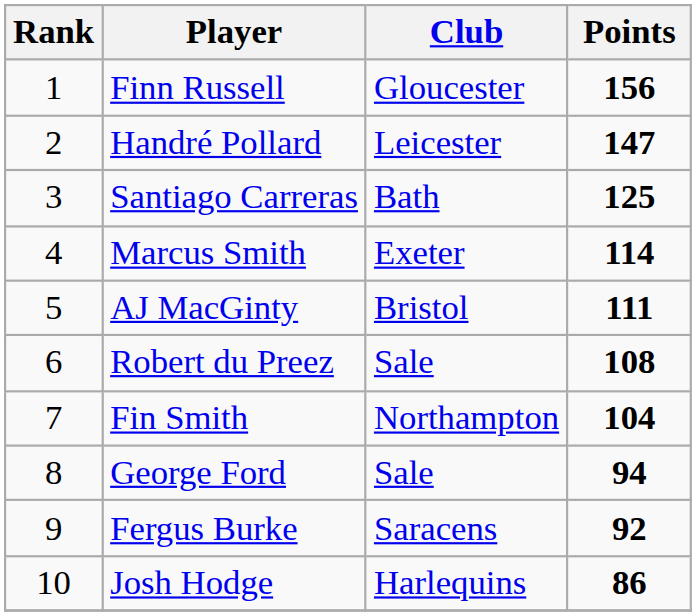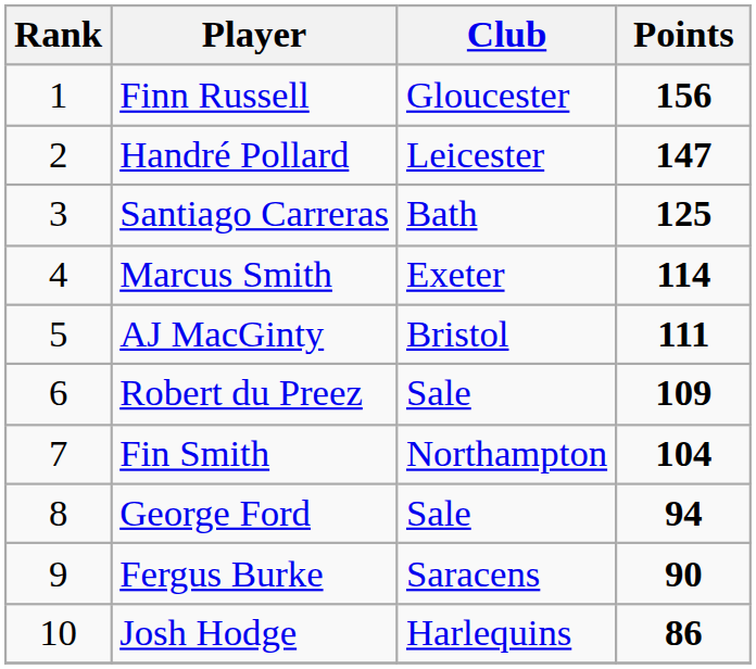 <table class="wikitable" style="text-align:center">
 <tr>
 <th>Rank</th>
 <th>Player</th>
 <th><a href='#'>Club</a></th>
 <th style="width:50px;">Points</th>
 </tr>
 <tr>
 <td>1</td>
 <td align=left> <a href='#'>Finn Russell</a></td>
 <td align=left><a href='#'>Gloucester</a></td>
 <td><strong>156</strong></td>
 </tr>
 <tr>
 <td>2</td>
 <td align=left> <a href='#'>Handré Pollard</a></td>
 <td align=left><a href='#'>Leicester</a></td>
 <td><strong>147</strong></td>
 </tr>
 <tr>
 <td>3</td>
 <td align=left> <a href='#'>Santiago Carreras</a></td>
 <td align=left><a href='#'>Bath</a></td>
 <td><strong>125</strong></td>
 </tr>
 <tr>
 <td>4</td>
 <td align=left> <a href='#'>Marcus Smith</a></td>
 <td align=left><a href='#'>Exeter</a></td>
 <td><strong>114</strong></td>
 </tr>
 <tr>
 <td>5</td>
 <td align=left> <a href='#'>AJ MacGinty</a></td>
 <td align=left><a href='#'>Bristol</a></td>
 <td><strong>111</strong></td>
 </tr>
 <tr>
 <td>6</td>
 <td align=left> <a href='#'>Robert du Preez</a></td>
 <td align=left><a href='#'>Sale</a></td>
-<td><strong>108</strong></td>
+<td><strong>109</strong></td>
 </tr>
 <tr>
 <td>7</td>
 <td align=left> <a href='#'>Fin Smith</a></td>
 <td align=left><a href='#'>Northampton</a></td>
 <td><strong>104</strong></td>
 </tr>
 <tr>
 <td>8</td>
 <td align=left> <a href='#'>George Ford</a></td>
 <td align=left><a href='#'>Sale</a></td>
 <td><strong>94</strong></td>
 </tr>
 <tr>
 <td>9</td>
 <td align=left> <a href='#'>Fergus Burke</a></td>
 <td align=left><a href='#'>Saracens</a></td>
-<td><strong>92</strong></td>
+<td><strong>90</strong></td>
 </tr>
 <tr>
 <td>10</td>
 <td align=left> <a href='#'>Josh Hodge</a></td>
 <td align=left><a href='#'>Harlequins</a></td>
 <td><strong>86</strong></td>
 </tr>
 <tr>
 </tr>
 </table>
